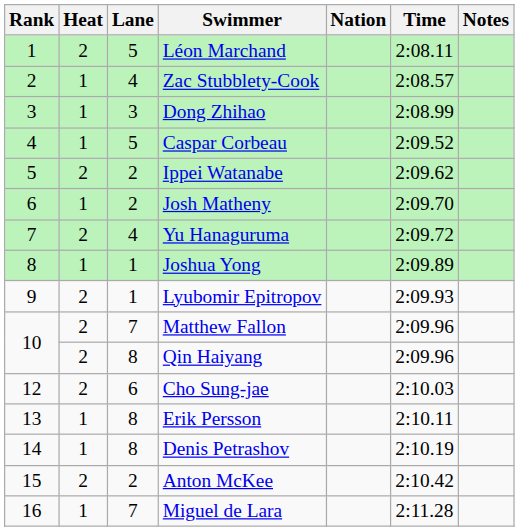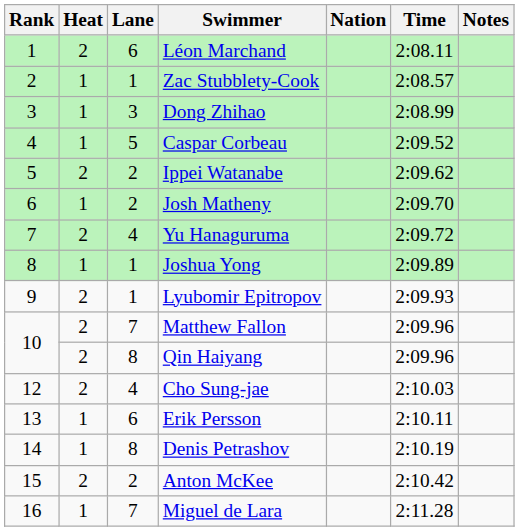 <table class="wikitable sortable mw-collapsible" style="text-align:center">
 <tr>
 <th scope="col">Rank</th>
 <th scope="col">Heat</th>
 <th scope="col">Lane</th>
 <th scope="col">Swimmer</th>
 <th scope="col">Nation</th>
 <th scope="col">Time</th>
 <th scope="col">Notes</th>
 </tr>
 <tr bgcolor=bbf3bb>
 <td>1</td>
 <td>2</td>
-<td>5</td>
+<td>6</td>
 <td align="left"><a href='#'>Léon Marchand</a></td>
 <td align="left"></td>
 <td>2:08.11</td>
 <td></td>
 </tr>
 <tr bgcolor=bbf3bb>
 <td>2</td>
 <td>1</td>
-<td>4</td>
+<td>1</td>
 <td align="left"><a href='#'>Zac Stubblety-Cook</a></td>
 <td align="left"></td>
 <td>2:08.57</td>
 <td></td>
 </tr>
 <tr bgcolor=bbf3bb>
 <td>3</td>
 <td>1</td>
 <td>3</td>
 <td align="left"><a href='#'>Dong Zhihao</a></td>
 <td align="left"></td>
 <td>2:08.99</td>
 <td></td>
 </tr>
 <tr bgcolor=bbf3bb>
 <td>4</td>
 <td>1</td>
 <td>5</td>
 <td align="left"><a href='#'>Caspar Corbeau</a></td>
 <td align="left"></td>
 <td>2:09.52</td>
 <td></td>
 </tr>
 <tr bgcolor=bbf3bb>
 <td>5</td>
 <td>2</td>
 <td>2</td>
 <td align="left"><a href='#'>Ippei Watanabe</a></td>
 <td align="left"></td>
 <td>2:09.62</td>
 <td></td>
 </tr>
 <tr bgcolor=bbf3bb>
 <td>6</td>
 <td>1</td>
 <td>2</td>
 <td align="left"><a href='#'>Josh Matheny</a></td>
 <td align="left"></td>
 <td>2:09.70</td>
 <td></td>
 </tr>
 <tr bgcolor=bbf3bb>
 <td>7</td>
 <td>2</td>
 <td>4</td>
 <td align="left"><a href='#'>Yu Hanaguruma</a></td>
 <td align="left"></td>
 <td>2:09.72</td>
 <td></td>
 </tr>
 <tr bgcolor=bbf3bb>
 <td>8</td>
 <td>1</td>
 <td>1</td>
 <td align="left"><a href='#'>Joshua Yong</a></td>
 <td align="left"></td>
 <td>2:09.89</td>
 <td></td>
 </tr>
 <tr>
 <td>9</td>
 <td>2</td>
 <td>1</td>
 <td align="left"><a href='#'>Lyubomir Epitropov</a></td>
 <td align="left"></td>
 <td>2:09.93</td>
 <td></td>
 </tr>
 <tr>
 <td rowspan=2>10</td>
 <td>2</td>
 <td>7</td>
 <td align="left"><a href='#'>Matthew Fallon</a></td>
 <td align="left"></td>
 <td>2:09.96</td>
 <td></td>
 </tr>
 <tr>
 <td>2</td>
 <td>8</td>
 <td align="left"><a href='#'>Qin Haiyang</a></td>
 <td align="left"></td>
 <td>2:09.96</td>
 <td></td>
 </tr>
 <tr>
 <td>12</td>
 <td>2</td>
-<td>6</td>
+<td>4</td>
 <td align="left"><a href='#'>Cho Sung-jae</a></td>
 <td align="left"></td>
 <td>2:10.03</td>
 <td></td>
 </tr>
 <tr>
 <td>13</td>
 <td>1</td>
-<td>8</td>
+<td>6</td>
 <td align="left"><a href='#'>Erik Persson</a></td>
 <td align="left"></td>
 <td>2:10.11</td>
 <td></td>
 </tr>
 <tr>
 <td>14</td>
 <td>1</td>
 <td>8</td>
 <td align="left"><a href='#'>Denis Petrashov</a></td>
 <td align="left"></td>
 <td>2:10.19</td>
 <td></td>
 </tr>
 <tr>
 <td>15</td>
 <td>2</td>
 <td>2</td>
 <td align="left"><a href='#'>Anton McKee</a></td>
 <td align="left"></td>
 <td>2:10.42</td>
 <td></td>
 </tr>
 <tr>
 <td>16</td>
 <td>1</td>
 <td>7</td>
 <td align="left"><a href='#'>Miguel de Lara</a></td>
 <td align="left"></td>
 <td>2:11.28</td>
 <td></td>
 </tr>
 </table>
